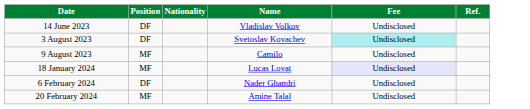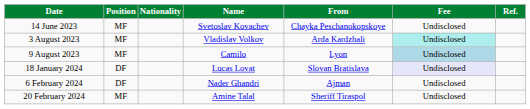 <table class="wikitable"  style="text-align:center; font-size:90%; ">
 <tr>
 <th style="background:#008033; color:white; width:200px;">Date</th>
 <th style="background:#008033; color:white; width:50px;">Position</th>
 <th style="background:#008033; color:white; width:50px;">Nationality</th>
 <th style="background:#008033; color:white; width:200px;">Name</th>
+<th style="background:#008033; color:white; width:200px;">From</th>
 <th style="background:#008033; color:white; width:200px;">Fee</th>
 <th style="background:#008033; color:white; width:50px;">Ref.</th>
 </tr>
 <tr>
 <td>14 June 2023</td>
-<td>DF</td>
+<td>MF</td>
 <td></td>
-<td><a href='#'>Vladislav Volkov</a></td>
+<td><a href='#'>Svetoslav Kovachev</a></td>
+<td><a href='#'>Chayka Peschanokopskoye</a></td>
 <td>Undisclosed</td>
 <td></td>
 </tr>
 <tr>
 <td>3 August 2023</td>
-<td>DF</td>
+<td>MF</td>
 <td></td>
-<td><a href='#'>Svetoslav Kovachev</a></td>
+<td><a href='#'>Vladislav Volkov</a></td>
+<td><a href='#'>Arda Kardzhali</a></td>
 <td style="background: paleturquoise;">Undisclosed</td>
 <td></td>
 </tr>
 <tr>
 <td>9 August 2023</td>
 <td>MF</td>
 <td></td>
 <td><a href='#'>Camilo</a></td>
-<td>Undisclosed</td>
+<td><a href='#'>Lyon</a></td>
+<td style="background: lightblue;">Undisclosed</td>
 <td></td>
 </tr>
 <tr>
 <td>18 January 2024</td>
-<td>MF</td>
+<td>DF</td>
 <td></td>
 <td><a href='#'>Lucas Lovat</a></td>
+<td><a href='#'>Slovan Bratislava</a></td>
 <td style="background: lavender;">Undisclosed</td>
 <td></td>
 </tr>
 <tr>
 <td>6 February 2024</td>
 <td>DF</td>
 <td></td>
 <td><a href='#'>Nader Ghandri</a></td>
+<td><a href='#'>Ajman</a></td>
 <td>Undisclosed</td>
 <td></td>
 </tr>
 <tr>
 <td>20 February 2024</td>
 <td>MF</td>
 <td></td>
 <td><a href='#'>Amine Talal</a></td>
+<td><a href='#'>Sheriff Tiraspol</a></td>
 <td>Undisclosed</td>
 <td></td>
 </tr>
 </table>
